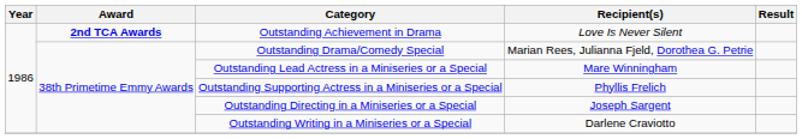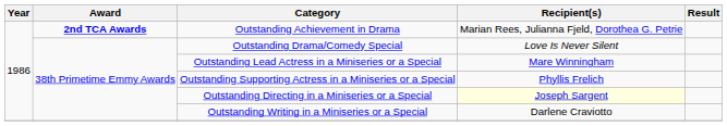 <table class="wikitable plainrowheaders" style="text-align:center;">
 <tr>
 <th scope="col">Year</th>
 <th scope="col">Award</th>
 <th scope="col">Category</th>
 <th scope="col">Recipient(s)</th>
 <th scope="col">Result</th>
 </tr>
 <tr>
 <td rowspan="6">1986</td>
 <td><strong><a href='#'>2nd TCA Awards</a></strong></td>
 <td><a href='#'>Outstanding Achievement in Drama</a></td>
-<td><em>Love Is Never Silent</em></td>
+<td>Marian Rees, Julianna Fjeld, <a href='#'>Dorothea G. Petrie</a></td>
 <td></td>
 </tr>
 <tr>
 <td rowspan="5"><a href='#'>38th Primetime Emmy Awards</a></td>
 <td><a href='#'>Outstanding Drama/Comedy Special</a></td>
-<td>Marian Rees, Julianna Fjeld, <a href='#'>Dorothea G. Petrie</a></td>
+<td><em>Love Is Never Silent</em></td>
 <td></td>
 </tr>
 <tr>
 <td><a href='#'>Outstanding Lead Actress in a Miniseries or a Special</a></td>
 <td><a href='#'>Mare Winningham</a></td>
 <td></td>
 </tr>
 <tr>
 <td><a href='#'>Outstanding Supporting Actress in a Miniseries or a Special</a></td>
 <td><a href='#'>Phyllis Frelich</a></td>
 <td></td>
 </tr>
 <tr>
 <td><a href='#'>Outstanding Directing in a Miniseries or a Special</a></td>
-<td><a href='#'>Joseph Sargent</a></td>
+<td style="background: lightyellow;"><a href='#'>Joseph Sargent</a></td>
 <td></td>
 </tr>
 <tr>
 <td><a href='#'>Outstanding Writing in a Miniseries or a Special</a></td>
 <td>Darlene Craviotto</td>
 <td></td>
 </tr>
 <tr>
 </tr>
 </table>
